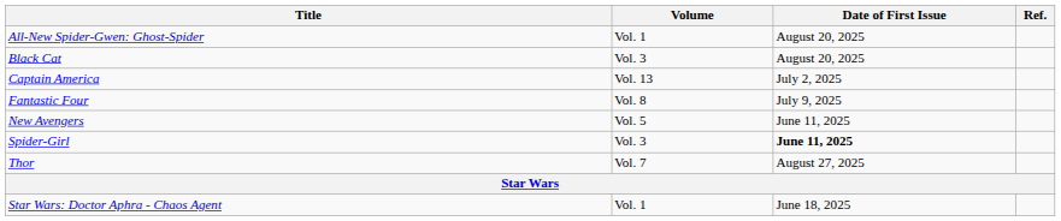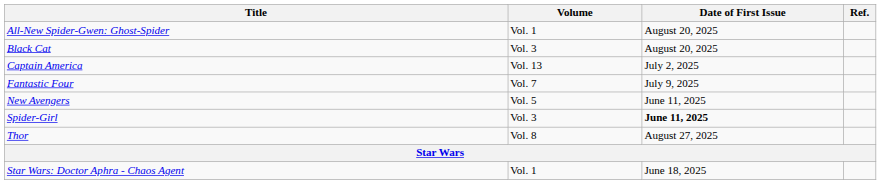 <table class="wikitable sortable" style="width:100%; margin:1em auto 1em auto;">
 <tr>
 <th width=30%>Title</th>
 <th width=8%>Volume</th>
 <th width=12%>Date of First Issue</th>
 <th width=1%>Ref.</th>
 </tr>
 <tr>
 <td><em><a href='#'>All-New Spider-Gwen: Ghost-Spider</a></em></td>
 <td>Vol. 1</td>
 <td>August 20, 2025</td>
 <td></td>
 </tr>
 <tr>
 <td><em><a href='#'>Black Cat</a></em></td>
 <td>Vol. 3</td>
 <td>August 20, 2025</td>
 <td></td>
 </tr>
 <tr>
 <td><em><a href='#'>Captain America</a></em></td>
 <td>Vol. 13</td>
 <td>July 2, 2025</td>
 <td></td>
 </tr>
 <tr>
 <td><em><a href='#'>Fantastic Four</a></em></td>
-<td>Vol. 8</td>
+<td>Vol. 7</td>
 <td>July 9, 2025</td>
 <td></td>
 </tr>
 <tr>
 <td><em><a href='#'>New Avengers</a></em></td>
 <td>Vol. 5</td>
 <td>June 11, 2025</td>
 <td></td>
 </tr>
 <tr>
 <td><em><a href='#'>Spider-Girl</a></em></td>
 <td>Vol. 3</td>
 <td><strong>June 11, 2025</strong></td>
 <td></td>
 </tr>
 <tr>
 <td><em><a href='#'>Thor</a></em></td>
-<td>Vol. 7</td>
+<td>Vol. 8</td>
 <td>August 27, 2025</td>
 <td></td>
 </tr>
 <tr>
 <th colspan="4"><a href='#'>Star Wars</a></th>
 </tr>
 <tr>
 <td><em><a href='#'>Star Wars: Doctor Aphra - Chaos Agent</a></em></td>
 <td>Vol. 1</td>
 <td>June 18, 2025</td>
 <td></td>
 </tr>
 </table>
